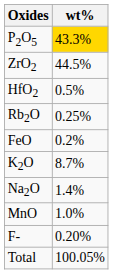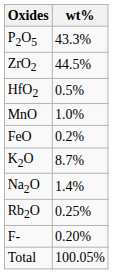 <table class="wikitable">
 <tr>
 <th>Oxides</th>
 <th>wt%</th>
 </tr>
 <tr>
 <td>P<sub>2</sub>O<sub>5</sub></td>
-<td style="background: gold;">43.3%</td>
+<td>43.3%</td>
 </tr>
 <tr>
 <td>ZrO<sub>2</sub></td>
 <td>44.5%</td>
 </tr>
 <tr>
 <td>HfO<sub>2</sub></td>
 <td>0.5%</td>
 </tr>
 <tr>
-<td>Rb<sub>2</sub>O</td>
-<td>0.25%</td>
+<td>MnO</td>
+<td>1.0%</td>
 </tr>
 <tr>
 <td>FeO</td>
 <td>0.2%</td>
 </tr>
 <tr>
 <td>K<sub>2</sub>O</td>
 <td>8.7%</td>
 </tr>
 <tr>
 <td>Na<sub>2</sub>O</td>
 <td>1.4%</td>
 </tr>
 <tr>
-<td>MnO</td>
-<td>1.0%</td>
+<td>Rb<sub>2</sub>O</td>
+<td>0.25%</td>
 </tr>
 <tr>
 <td>F-</td>
 <td>0.20%</td>
 </tr>
 <tr>
 <td>Total</td>
 <td>100.05%</td>
 </tr>
 </table>
